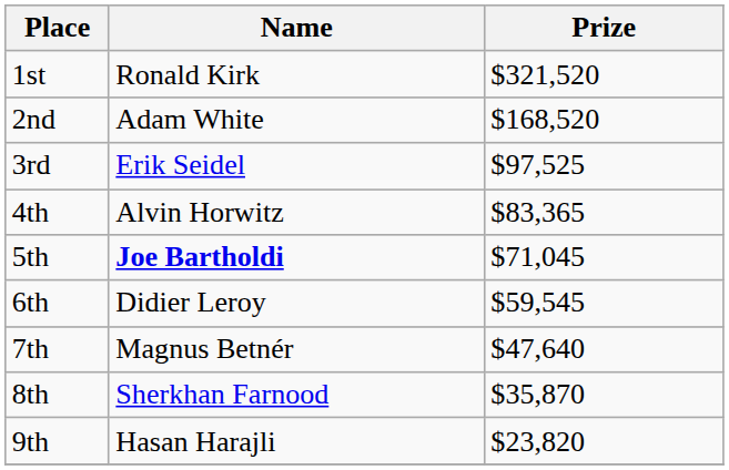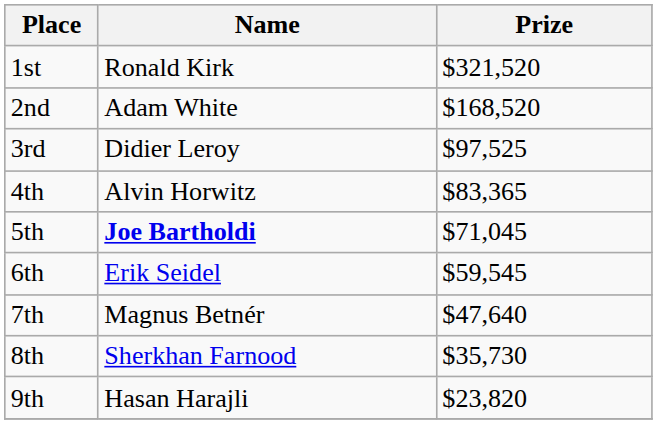 <table class="wikitable">
 <tr>
 <th width="50">Place</th>
 <th width="200">Name</th>
 <th width="125">Prize</th>
 </tr>
 <tr>
 <td>1st</td>
 <td>Ronald Kirk</td>
 <td>$321,520</td>
 </tr>
 <tr>
 <td>2nd</td>
 <td>Adam White</td>
 <td>$168,520</td>
 </tr>
 <tr>
 <td>3rd</td>
-<td><a href='#'>Erik Seidel</a></td>
+<td>Didier Leroy</td>
 <td>$97,525</td>
 </tr>
 <tr>
 <td>4th</td>
 <td>Alvin Horwitz</td>
 <td>$83,365</td>
 </tr>
 <tr>
 <td>5th</td>
 <td><strong><a href='#'>Joe Bartholdi</a></strong></td>
 <td>$71,045</td>
 </tr>
 <tr>
 <td>6th</td>
-<td>Didier Leroy</td>
+<td><a href='#'>Erik Seidel</a></td>
 <td>$59,545</td>
 </tr>
 <tr>
 <td>7th</td>
 <td>Magnus Betnér</td>
 <td>$47,640</td>
 </tr>
 <tr>
 <td>8th</td>
 <td><a href='#'>Sherkhan Farnood</a></td>
-<td>$35,870</td>
+<td>$35,730</td>
 </tr>
 <tr>
 <td>9th</td>
 <td>Hasan Harajli</td>
 <td>$23,820</td>
 </tr>
 <tr>
 </tr>
 </table>
